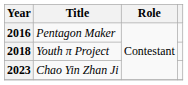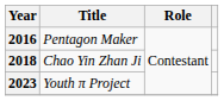 <table class="wikitable sortable plainrowheaders">
 <tr>
 <th scope="col">Year</th>
 <th scope="col">Title</th>
 <th scope="col">Role</th>
 <th scope="col" class="unsortable"></th>
 </tr>
 <tr>
 <th scope="row">2016</th>
 <td><em>Pentagon Maker</em></td>
 <td rowspan="3">Contestant</td>
 <td></td>
 </tr>
 <tr>
 <th scope="row">2018</th>
-<td><em>Youth π Project</em></td>
+<td><em>Chao Yin Zhan Ji</em></td>
 <td></td>
 </tr>
 <tr>
 <th scope="row">2023</th>
-<td><em>Chao Yin Zhan Ji</em></td>
+<td><em>Youth π Project</em></td>
 <td></td>
 </tr>
 <tr>
 </tr>
 </table>
